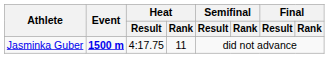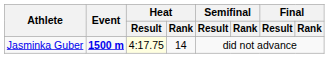 <table class=wikitable style="font-size:90%">
 <tr>
 <th rowspan="2">Athlete</th>
 <th rowspan="2">Event</th>
 <th colspan="2">Heat</th>
 <th colspan="2">Semifinal</th>
 <th colspan="2">Final</th>
 </tr>
 <tr style="font-size:95%">
 <th>Result</th>
 <th>Rank</th>
 <th>Result</th>
 <th>Rank</th>
 <th>Result</th>
 <th>Rank</th>
 </tr>
 <tr align=center>
 <td align=left><a href='#'>Jasminka Guber</a></td>
 <td align=left><strong><a href='#'>1500 m</a></strong></td>
-<td>4:17.75</td>
-<td>11</td>
+<td style="background: lightyellow;">4:17.75</td>
+<td>14</td>
 <td colspan=4>did not advance</td>
 </tr>
 </table>
